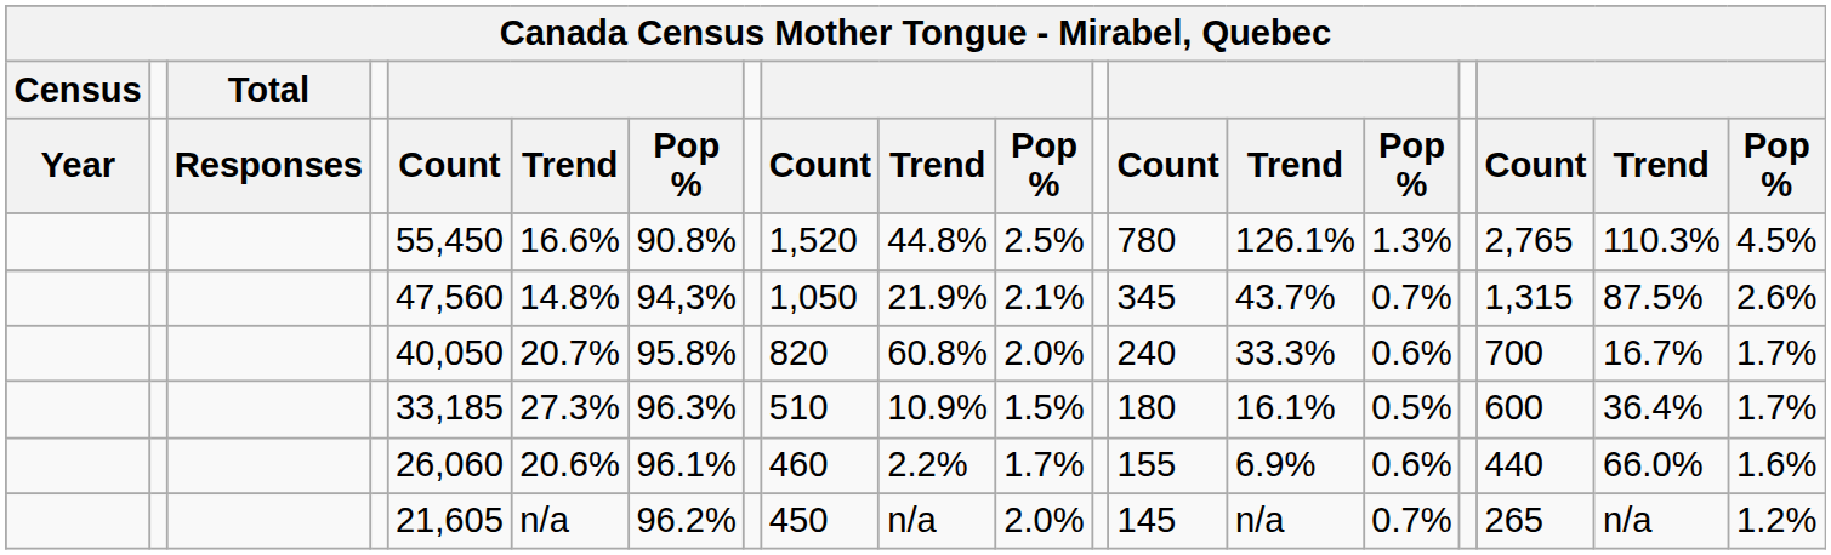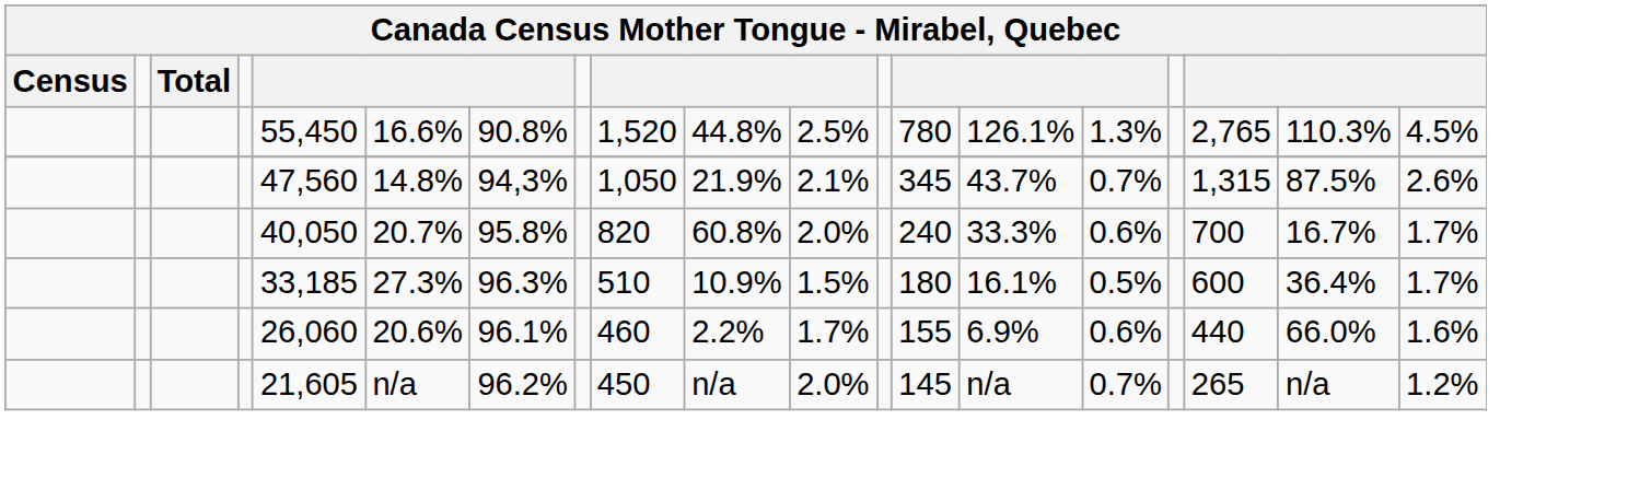 <table class="wikitable">
 <tr>
 <th colspan="19">Canada Census Mother Tongue - Mirabel, Quebec</th>
 </tr>
 <tr>
 <th>Census</th>
 <td></td>
 <th>Total</th>
 <td colspan="1"></td>
 <th colspan="3"></th>
 <td colspan="1"></td>
 <th colspan="3"></th>
 <td colspan="1"></td>
 <th colspan="3"></th>
 <td colspan="1"></td>
 <th colspan="3"></th>
-</tr>
-<tr>
-<th>Year</th>
-<td></td>
-<th>Responses</th>
-<td></td>
-<th>Count</th>
-<th>Trend</th>
-<th>Pop %</th>
-<td></td>
-<th>Count</th>
-<th>Trend</th>
-<th>Pop %</th>
-<td></td>
-<th>Count</th>
-<th>Trend</th>
-<th>Pop %</th>
-<td></td>
-<th>Count</th>
-<th>Trend</th>
-<th>Pop %</th>
 </tr>
 <tr>
 <td></td>
 <td></td>
 <td></td>
 <td></td>
 <td>55,450</td>
 <td> 16.6%</td>
 <td>90.8%</td>
 <td></td>
 <td>1,520</td>
 <td> 44.8%</td>
 <td>2.5%</td>
 <td></td>
 <td>780</td>
 <td> 126.1%</td>
 <td>1.3%</td>
 <td></td>
 <td>2,765</td>
 <td> 110.3%</td>
 <td>4.5%</td>
 </tr>
 <tr>
 </tr>
 <tr>
 <td></td>
 <td></td>
 <td></td>
 <td></td>
 <td>47,560</td>
 <td> 14.8%</td>
 <td>94,3%</td>
 <td></td>
 <td>1,050</td>
 <td> 21.9%</td>
 <td>2.1%</td>
 <td></td>
 <td>345</td>
 <td> 43.7%</td>
 <td>0.7%</td>
 <td></td>
 <td>1,315</td>
 <td> 87.5%</td>
 <td>2.6%</td>
 </tr>
 <tr>
 <td></td>
 <td></td>
 <td></td>
 <td></td>
 <td>40,050</td>
 <td> 20.7%</td>
 <td>95.8%</td>
 <td></td>
 <td>820</td>
 <td> 60.8%</td>
 <td>2.0%</td>
 <td></td>
 <td>240</td>
 <td> 33.3%</td>
 <td>0.6%</td>
 <td></td>
 <td>700</td>
 <td> 16.7%</td>
 <td>1.7%</td>
 </tr>
 <tr>
 <td></td>
 <td></td>
 <td></td>
 <td></td>
 <td>33,185</td>
 <td> 27.3%</td>
 <td>96.3%</td>
 <td></td>
 <td>510</td>
 <td> 10.9%</td>
 <td>1.5%</td>
 <td></td>
 <td>180</td>
 <td> 16.1%</td>
 <td>0.5%</td>
 <td></td>
 <td>600</td>
 <td> 36.4%</td>
 <td>1.7%</td>
 </tr>
 <tr>
 <td></td>
 <td></td>
 <td></td>
 <td></td>
 <td>26,060</td>
 <td> 20.6%</td>
 <td>96.1%</td>
 <td></td>
 <td>460</td>
 <td> 2.2%</td>
 <td>1.7%</td>
 <td></td>
 <td>155</td>
 <td> 6.9%</td>
 <td>0.6%</td>
 <td></td>
 <td>440</td>
 <td> 66.0%</td>
 <td>1.6%</td>
 </tr>
 <tr>
 <td></td>
 <td></td>
 <td></td>
 <td></td>
 <td>21,605</td>
 <td>n/a</td>
 <td>96.2%</td>
 <td></td>
 <td>450</td>
 <td>n/a</td>
 <td>2.0%</td>
 <td></td>
 <td>145</td>
 <td>n/a</td>
 <td>0.7%</td>
 <td></td>
 <td>265</td>
 <td>n/a</td>
 <td>1.2%</td>
 </tr>
 </table>
